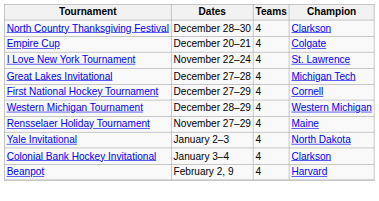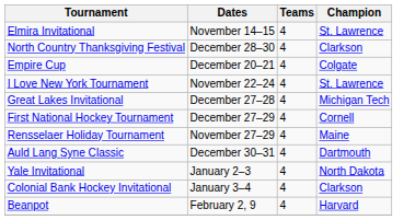 <table class="wikitable">
 <tr>
 <th>Tournament</th>
 <th>Dates</th>
 <th>Teams</th>
 <th>Champion</th>
+</tr>
+<tr>
+<td><a href='#'>Elmira Invitational</a></td>
+<td>November 14–15</td>
+<td>4</td>
+<td><a href='#'>St. Lawrence</a></td>
 </tr>
 <tr>
 <td><a href='#'>North Country Thanksgiving Festival</a></td>
 <td>December 28–30</td>
 <td>4</td>
 <td><a href='#'>Clarkson</a></td>
 </tr>
 <tr>
 <td><a href='#'>Empire Cup</a></td>
 <td>December 20–21</td>
 <td>4</td>
 <td><a href='#'>Colgate</a></td>
 </tr>
 <tr>
 <td><a href='#'>I Love New York Tournament</a></td>
 <td>November 22–24</td>
 <td>4</td>
 <td><a href='#'>St. Lawrence</a></td>
 </tr>
 <tr>
 <td><a href='#'>Great Lakes Invitational</a></td>
 <td>December 27–28</td>
 <td>4</td>
 <td><a href='#'>Michigan Tech</a></td>
 </tr>
 <tr>
 <td><a href='#'>First National Hockey Tournament</a></td>
 <td>December 27–29</td>
 <td>4</td>
 <td><a href='#'>Cornell</a></td>
 </tr>
 <tr>
-<td><a href='#'>Western Michigan Tournament</a></td>
-<td>December 28–29</td>
-<td>4</td>
-<td><a href='#'>Western Michigan</a></td>
-</tr>
-<tr>
 <td><a href='#'>Rensselaer Holiday Tournament</a></td>
 <td>November 27–29</td>
 <td>4</td>
 <td><a href='#'>Maine</a></td>
+</tr>
+<tr>
+<td><a href='#'>Auld Lang Syne Classic</a></td>
+<td>December 30–31</td>
+<td>4</td>
+<td><a href='#'>Dartmouth</a></td>
 </tr>
 <tr>
 <td><a href='#'>Yale Invitational</a></td>
 <td>January 2–3</td>
 <td>4</td>
 <td><a href='#'>North Dakota</a></td>
 </tr>
 <tr>
 <td><a href='#'>Colonial Bank Hockey Invitational</a></td>
 <td>January 3–4</td>
 <td>4</td>
 <td><a href='#'>Clarkson</a></td>
 </tr>
 <tr>
 <td><a href='#'>Beanpot</a></td>
 <td>February 2, 9</td>
 <td>4</td>
 <td><a href='#'>Harvard</a></td>
 </tr>
 <tr>
 </tr>
 </table>
